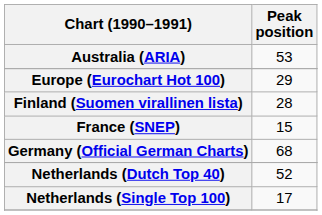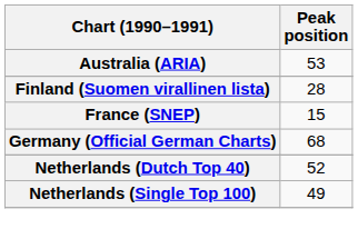 <table class="wikitable sortable plainrowheaders">
 <tr>
 <th align="left">Chart (1990–1991)</th>
 <th align="center">Peak<br>position</th>
 </tr>
 <tr>
 <th scope="row">Australia (<a href='#'>ARIA</a>)</th>
 <td align="center">53</td>
 </tr>
 <tr>
 </tr>
 <tr>
-</tr>
-<tr>
-<th scope="row">Europe (<a href='#'>Eurochart Hot 100</a>)</th>
-<td align="center">29</td>
 </tr>
 <tr>
 <th scope="row">Finland (<a href='#'>Suomen virallinen lista</a>)</th>
 <td align="center">28</td>
 </tr>
 <tr>
 <th scope="row">France (<a href='#'>SNEP</a>)</th>
 <td align="center">15</td>
 </tr>
 <tr>
 <th scope="row">Germany (<a href='#'>Official German Charts</a>)</th>
 <td align="center">68</td>
 </tr>
 <tr>
 </tr>
 <tr>
 <th scope="row">Netherlands (<a href='#'>Dutch Top 40</a>)</th>
 <td align="center">52</td>
 </tr>
 <tr>
 <th scope="row">Netherlands (<a href='#'>Single Top 100</a>)</th>
-<td align="center">17</td>
+<td align="center">49</td>
 </tr>
 <tr>
 </tr>
 <tr>
 </tr>
 <tr>
 </tr>
 </table>
